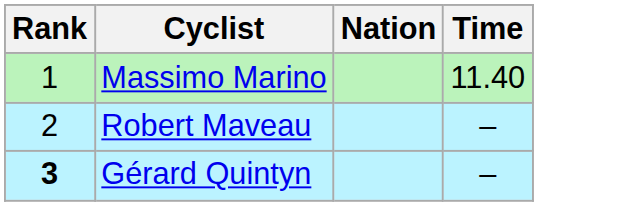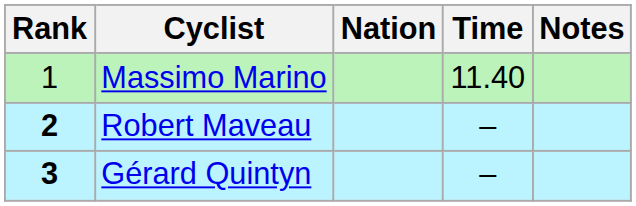 <table class="wikitable sortable" style="text-align:center">
 <tr>
 <th>Rank</th>
 <th>Cyclist</th>
 <th>Nation</th>
 <th>Time</th>
+<th>Notes</th>
 </tr>
 <tr bgcolor=bbf3bb>
 <td>1</td>
 <td align=left data-sort-value="Marino, Massimo"><a href='#'>Massimo Marino</a></td>
 <td align=left></td>
 <td>11.40</td>
+<td></td>
 </tr>
 <tr bgcolor=bbf3ff>
-<td>2</td>
+<td><strong>2</strong></td>
 <td align=left data-sort-value="Maveau, Robert"><a href='#'>Robert Maveau</a></td>
 <td align=left></td>
 <td>–</td>
+<td></td>
 </tr>
 <tr bgcolor=bbf3ff>
 <td><strong>3</strong></td>
 <td align=left data-sort-value="Quintyn, Gérard"><a href='#'>Gérard Quintyn</a></td>
 <td align=left></td>
 <td>–</td>
+<td></td>
 </tr>
 </table>
